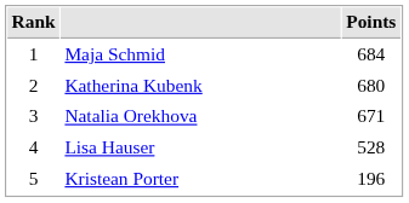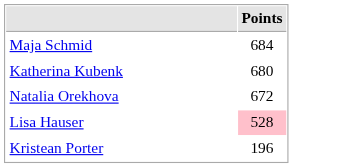 <table cellspacing="1" cellpadding="3" style="border:1px solid #AAAAAA;font-size:86%">
 <tr bgcolor="#E4E4E4">
-<th style="border-bottom:1px solid #AAAAAA" width=10>Rank</th>
 <th style="border-bottom:1px solid #AAAAAA" width=200></th>
 <th style="border-bottom:1px solid #AAAAAA" width=20>Points</th>
 </tr>
 <tr>
-<td align="center">1</td>
 <td> <a href='#'>Maja Schmid</a></td>
 <td align=center>684</td>
 </tr>
 <tr>
-<td align="center">2</td>
 <td> <a href='#'>Katherina Kubenk</a></td>
 <td align=center>680</td>
 </tr>
 <tr>
-<td align="center">3</td>
 <td> <a href='#'>Natalia Orekhova</a></td>
-<td align=center>671</td>
+<td align=center>672</td>
 </tr>
 <tr>
-<td align="center">4</td>
 <td> <a href='#'>Lisa Hauser</a></td>
-<td align=center>528</td>
+<td align=center style="background: pink;">528</td>
 </tr>
 <tr>
-<td align="center">5</td>
 <td> <a href='#'>Kristean Porter</a></td>
 <td align=center>196</td>
 </tr>
 </table>
